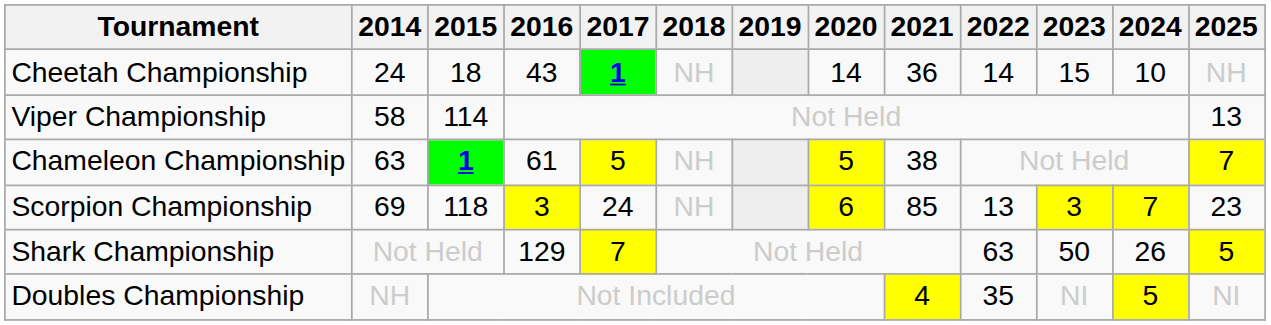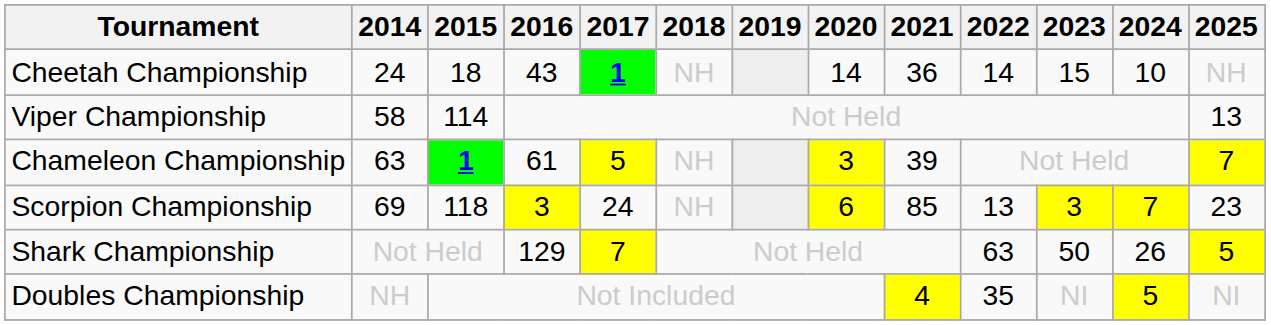 <table class="wikitable" style="text-align:center;">
 <tr>
 <th>Tournament</th>
 <th>2014</th>
 <th>2015</th>
 <th>2016</th>
 <th>2017</th>
 <th>2018</th>
 <th>2019</th>
 <th>2020</th>
 <th>2021</th>
 <th>2022</th>
 <th>2023</th>
 <th>2024</th>
 <th>2025</th>
 </tr>
 <tr>
 <td align="left">Cheetah Championship</td>
 <td>24</td>
 <td>18</td>
 <td>43</td>
 <td style="background:lime;"><a href='#'><strong>1</strong></a></td>
 <td style=color:#ccc>NH</td>
 <td style="background:#eeeeee;"></td>
 <td>14</td>
 <td>36</td>
 <td>14</td>
 <td>15</td>
 <td>10</td>
 <td style=color:#ccc>NH</td>
 </tr>
 <tr>
 <td align="left">Viper Championship</td>
 <td>58</td>
 <td>114</td>
 <td colspan=9 style=color:#ccc>Not Held</td>
 <td>13</td>
 </tr>
 <tr>
 <td align="left">Chameleon Championship</td>
 <td>63</td>
 <td style="background:lime;"><a href='#'><strong>1</strong></a></td>
 <td>61</td>
 <td style="background:yellow;">5</td>
 <td style=color:#ccc>NH</td>
 <td style="background:#eeeeee;"></td>
-<td style="background:yellow;">5</td>
-<td>38</td>
+<td style="background:yellow;">3</td>
+<td>39</td>
 <td colspan=3 style=color:#ccc>Not Held</td>
 <td style="background:yellow;">7</td>
 </tr>
 <tr>
 <td align="left">Scorpion Championship</td>
 <td>69</td>
 <td>118</td>
 <td style="background:yellow;">3</td>
 <td>24</td>
 <td style=color:#ccc>NH</td>
 <td style="background:#eeeeee;"></td>
 <td style="background:yellow;">6</td>
 <td>85</td>
 <td>13</td>
 <td style="background:yellow;">3</td>
 <td style="background:yellow;">7</td>
 <td>23</td>
 </tr>
 <tr>
 <td align="left">Shark Championship</td>
 <td colspan=2 style=color:#ccc>Not Held</td>
 <td>129</td>
 <td style="background:yellow;">7</td>
 <td colspan=4 style=color:#ccc>Not Held</td>
 <td>63</td>
 <td>50</td>
 <td>26</td>
 <td style="background:yellow;">5</td>
 </tr>
 <tr>
 <td align="left">Doubles Championship</td>
 <td style=color:#ccc>NH</td>
 <td colspan=6 style=color:#ccc>Not Included</td>
 <td style="background:yellow;">4</td>
 <td>35</td>
 <td style=color:#ccc>NI</td>
 <td style="background:yellow;">5</td>
 <td style=color:#ccc>NI</td>
 </tr>
 </table>
